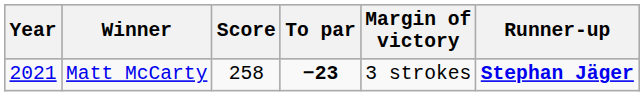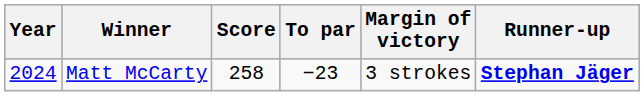 <table class=wikitable style=font-size:95%>
 <tr>
 <th>Year</th>
 <th>Winner</th>
 <th>Score</th>
 <th>To par</th>
 <th>Margin of<br>victory</th>
 <th>Runner-up</th>
 </tr>
 <tr>
-<td><a href='#'>2021</a></td>
+<td><a href='#'>2024</a></td>
 <td> <a href='#'>Matt McCarty</a></td>
 <td align=center>258</td>
-<td align=center><strong>−23</strong></td>
+<td align=center>−23</td>
 <td>3 strokes</td>
 <td><strong> <a href='#'>Stephan Jäger</a></strong></td>
 </tr>
 </table>
